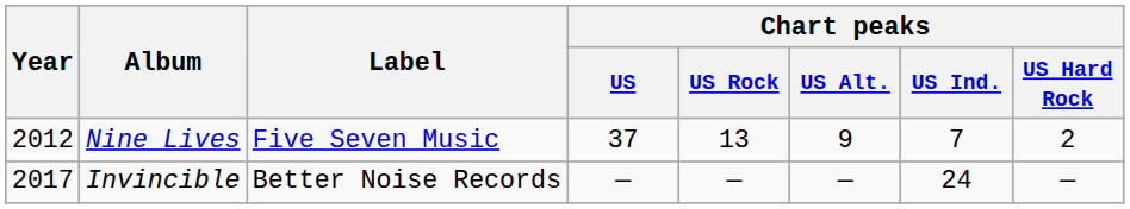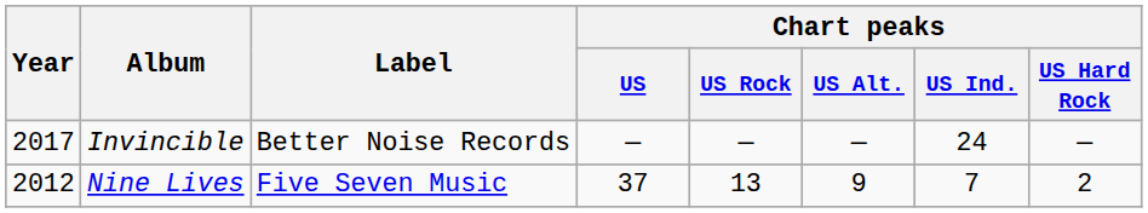 <table class="wikitable">
 <tr>
 <th rowspan="2">Year</th>
 <th rowspan="2">Album</th>
 <th rowspan="2">Label</th>
 <th colspan="5">Chart peaks</th>
 </tr>
 <tr>
 <th style="width:50px;"><small><a href='#'>US</a></small></th>
 <th style="width:50px;"><small><a href='#'>US Rock</a></small></th>
 <th style="width:50px;"><small><a href='#'>US Alt.</a></small></th>
 <th style="width:50px;"><small><a href='#'>US Ind.</a></small></th>
 <th style="width:50px;"><small><a href='#'>US Hard Rock</a></small></th>
 </tr>
 <tr>
+<td>2017</td>
+<td><em>Invincible</em></td>
+<td>Better Noise Records</td>
+<td style="text-align:center;">—</td>
+<td style="text-align:center;">—</td>
+<td style="text-align:center;">—</td>
+<td style="text-align:center;">24</td>
+<td style="text-align:center;">—</td>
+</tr>
+<tr>
 <td>2012</td>
 <td><em><a href='#'>Nine Lives</a></em></td>
 <td><a href='#'>Five Seven Music</a></td>
 <td style="text-align:center;">37</td>
 <td style="text-align:center;">13</td>
 <td style="text-align:center;">9</td>
 <td style="text-align:center;">7</td>
 <td style="text-align:center;">2</td>
 </tr>
-<tr>
-<td>2017</td>
-<td><em>Invincible</em></td>
-<td>Better Noise Records</td>
-<td style="text-align:center;">—</td>
-<td style="text-align:center;">—</td>
-<td style="text-align:center;">—</td>
-<td style="text-align:center;">24</td>
-<td style="text-align:center;">—</td>
-</tr>
 </table>
